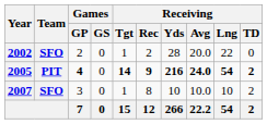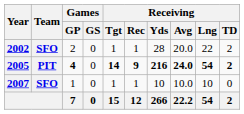 <table class="wikitable" style="text-align:center">
 <tr>
 <th rowspan="2">Year</th>
 <th rowspan="2">Team</th>
 <th colspan="2">Games</th>
 <th colspan="6">Receiving</th>
 </tr>
 <tr>
 <th>GP</th>
 <th>GS</th>
 <th>Tgt</th>
 <th>Rec</th>
 <th>Yds</th>
 <th>Avg</th>
 <th>Lng</th>
 <th>TD</th>
 </tr>
 <tr>
 <th><a href='#'>2002</a></th>
 <th><a href='#'>SFO</a></th>
 <td>2</td>
 <td>0</td>
 <td>1</td>
-<td>2</td>
+<td>1</td>
 <td>28</td>
 <td>20.0</td>
 <td>22</td>
-<td>0</td>
+<td>2</td>
 </tr>
 <tr>
 <th><a href='#'>2005</a></th>
 <th><a href='#'>PIT</a></th>
 <td><strong>4</strong></td>
 <td>0</td>
 <td><strong>14</strong></td>
 <td><strong>9</strong></td>
 <td><strong>216</strong></td>
 <td><strong>24.0</strong></td>
 <td><strong>54</strong></td>
 <td><strong>2</strong></td>
 </tr>
 <tr>
 <th><a href='#'>2007</a></th>
 <th><a href='#'>SFO</a></th>
-<td>3</td>
+<td>1</td>
 <td>0</td>
 <td>1</td>
-<td>8</td>
+<td>1</td>
 <td>10</td>
 <td>10.0</td>
 <td>10</td>
-<td>2</td>
+<td>0</td>
 </tr>
 <tr>
 <th colspan="2"></th>
 <th>7</th>
 <th>0</th>
 <th>15</th>
 <th>12</th>
 <th>266</th>
 <th>22.2</th>
 <th>54</th>
 <th>2</th>
 </tr>
 </table>
